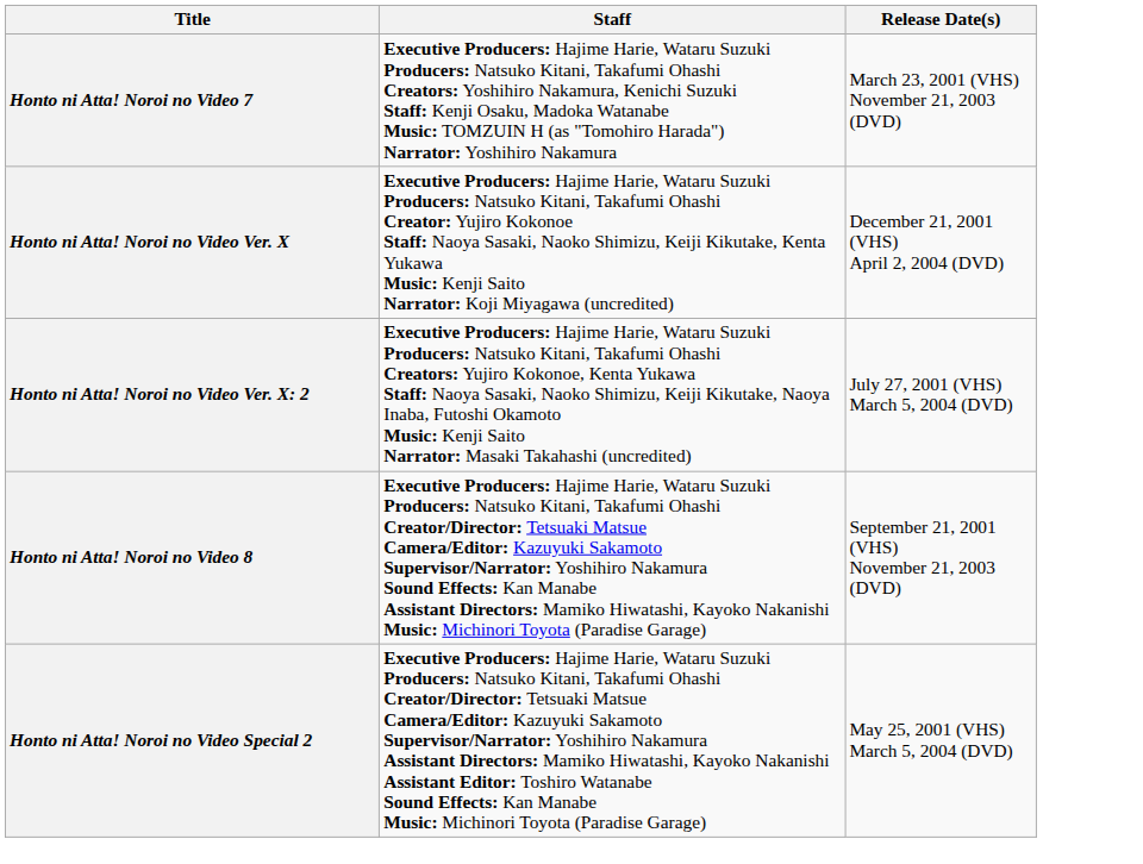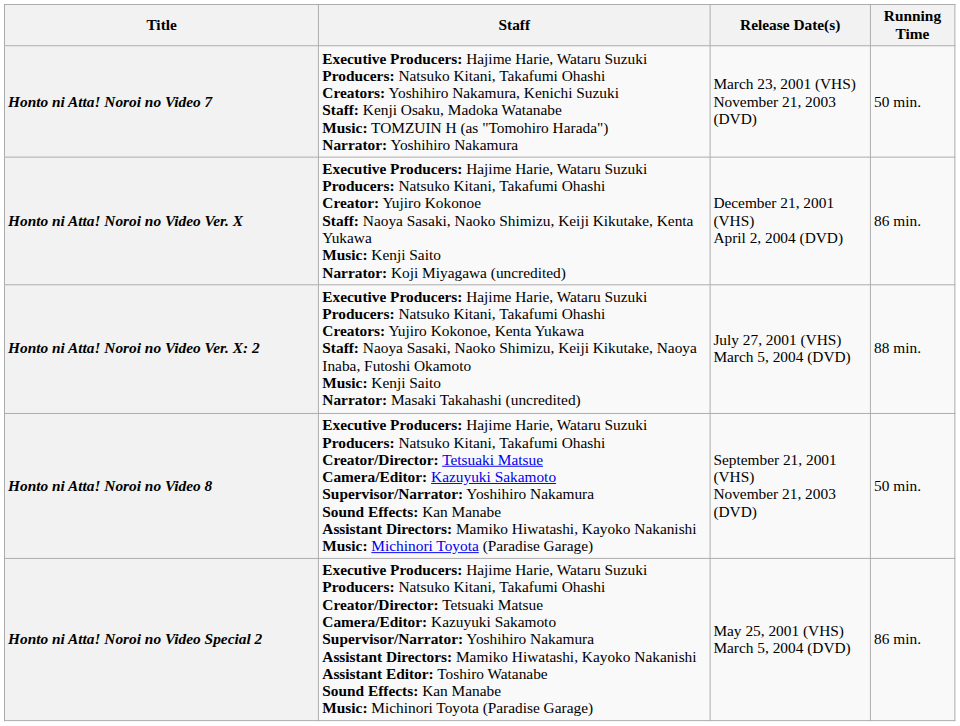 <table class="wikitable mw-collapsible mw-collapsed">
 <tr>
 <th style=width:20.0em>Title</th>
 <th style="width:25.0em">Staff</th>
 <th style="width:10.0em">Release Date(s)</th>
+<th style="width:5.0em">Running Time</th>
 </tr>
 <tr>
 <th style="text-align:left"><em>Honto ni Atta! Noroi no Video 7</em></th>
 <td><strong>Executive Producers:</strong> Hajime Harie, Wataru Suzuki<br><strong>Producers:</strong> Natsuko Kitani, Takafumi Ohashi<br><strong>Creators:</strong> Yoshihiro Nakamura, Kenichi Suzuki<br><strong>Staff:</strong> Kenji Osaku, Madoka Watanabe<br><strong>Music:</strong> TOMZUIN H (as "Tomohiro Harada")<br><strong>Narrator:</strong> Yoshihiro Nakamura</td>
 <td>March 23, 2001 (VHS)<br>November 21, 2003 (DVD)</td>
+<td>50 min.</td>
 </tr>
 <tr>
 <th style="text-align:left"><em>Honto ni Atta! Noroi no Video Ver. X</em></th>
 <td><strong>Executive Producers:</strong> Hajime Harie, Wataru Suzuki<br><strong>Producers:</strong> Natsuko Kitani, Takafumi Ohashi<br><strong>Creator:</strong> Yujiro Kokonoe<br><strong>Staff:</strong> Naoya Sasaki, Naoko Shimizu, Keiji Kikutake, Kenta Yukawa<br><strong>Music:</strong> Kenji Saito<br><strong>Narrator:</strong> Koji Miyagawa (uncredited)</td>
 <td>December 21, 2001 (VHS)<br>April 2, 2004 (DVD)</td>
+<td>86 min.</td>
 </tr>
 <tr>
 <th style="text-align:left"><em>Honto ni Atta! Noroi no Video Ver. X: 2</em></th>
 <td><strong>Executive Producers:</strong> Hajime Harie, Wataru Suzuki<br><strong>Producers:</strong> Natsuko Kitani, Takafumi Ohashi<br><strong>Creators:</strong> Yujiro Kokonoe, Kenta Yukawa<br><strong>Staff:</strong> Naoya Sasaki, Naoko Shimizu, Keiji Kikutake, Naoya Inaba, Futoshi Okamoto<br><strong>Music:</strong> Kenji Saito<br><strong>Narrator:</strong> Masaki Takahashi (uncredited)</td>
 <td>July 27, 2001 (VHS)<br>March 5, 2004 (DVD)</td>
+<td>88 min.</td>
 </tr>
 <tr>
 <th style="text-align:left"><em>Honto ni Atta! Noroi no Video 8</em></th>
 <td><strong>Executive Producers:</strong> Hajime Harie, Wataru Suzuki<br><strong>Producers:</strong> Natsuko Kitani, Takafumi Ohashi<br><strong>Creator/Director:</strong> <a href='#'>Tetsuaki Matsue</a><br><strong>Camera/Editor:</strong> <a href='#'>Kazuyuki Sakamoto</a><br><strong>Supervisor/Narrator:</strong> Yoshihiro Nakamura<br><strong>Sound Effects:</strong> Kan Manabe<br><strong>Assistant Directors:</strong> Mamiko Hiwatashi, Kayoko Nakanishi<br><strong>Music:</strong> <a href='#'>Michinori Toyota</a> (Paradise Garage)</td>
 <td>September 21, 2001 (VHS)<br>November 21, 2003 (DVD)</td>
+<td>50 min.</td>
 </tr>
 <tr>
 <th style="text-align:left"><em>Honto ni Atta! Noroi no Video Special 2</em></th>
 <td><strong>Executive Producers:</strong> Hajime Harie, Wataru Suzuki<br><strong>Producers:</strong> Natsuko Kitani, Takafumi Ohashi<br><strong>Creator/Director:</strong> Tetsuaki Matsue<br><strong>Camera/Editor:</strong> Kazuyuki Sakamoto<br><strong>Supervisor/Narrator:</strong> Yoshihiro Nakamura<br><strong>Assistant Directors:</strong> Mamiko Hiwatashi, Kayoko Nakanishi<br><strong>Assistant Editor:</strong> Toshiro Watanabe<br><strong>Sound Effects:</strong> Kan Manabe<br><strong>Music:</strong> Michinori Toyota (Paradise Garage)</td>
 <td>May 25, 2001 (VHS)<br>March 5, 2004 (DVD)</td>
+<td>86 min.</td>
 </tr>
 </table>
